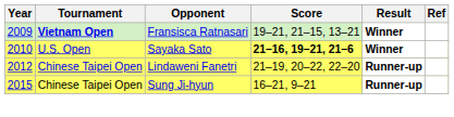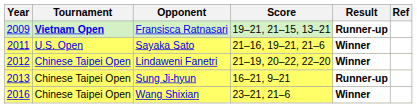 <table class="sortable wikitable" style="font-size: 90%">
 <tr>
 <th>Year</th>
 <th>Tournament</th>
 <th>Opponent</th>
 <th>Score</th>
 <th>Result</th>
 <th>Ref</th>
 </tr>
 <tr style="background:#D4F1C5">
 <td align="center"><a href='#'>2009</a></td>
 <td align="left"><strong><a href='#'>Vietnam Open</a></strong></td>
 <td align="left"> <a href='#'>Fransisca Ratnasari</a></td>
 <td align="left">19–21, 21–15, 13–21</td>
-<td style="text-align:left; background:white"> <strong>Winner</strong></td>
+<td style="text-align:left; background:white"> <strong>Runner-up</strong></td>
 <td style="text-align:center; background:white"></td>
 </tr>
 <tr style="background:#FFFF67">
-<td align="center"><a href='#'>2010</a></td>
+<td align="center"><a href='#'>2011</a></td>
 <td align="left"><a href='#'>U.S. Open</a></td>
 <td align="left"> <a href='#'>Sayaka Sato</a></td>
-<td align="left"><strong>21–16, 19–21, 21–6</strong></td>
+<td align="left">21–16, 19–21, 21–6</td>
 <td style="text-align:left; background:white"> <strong>Winner</strong></td>
 <td style="text-align:center; background:white"></td>
 </tr>
 <tr style="background:#FFFF67">
 <td align="center"><a href='#'>2012</a></td>
 <td align="left"><a href='#'>Chinese Taipei Open</a></td>
 <td align="left"> <a href='#'>Lindaweni Fanetri</a></td>
 <td align="left">21–19, 20–22, 22–20</td>
-<td style="text-align:left; background:white"> <strong>Runner-up</strong></td>
+<td style="text-align:left; background:white"> <strong>Winner</strong></td>
 <td style="text-align:center; background:white"></td>
 </tr>
 <tr style="background:#FFFF67">
-<td align="center"><a href='#'>2015</a></td>
+<td align="center"><a href='#'>2013</a></td>
 <td align="left">Chinese Taipei Open</td>
 <td align="left"> <a href='#'>Sung Ji-hyun</a></td>
 <td align="left">16–21, 9–21</td>
 <td style="text-align:left; background:white"> <strong>Runner-up</strong></td>
 <td style="text-align:center; background:white"></td>
 </tr>
+<tr style="background:#FFFF67">
+<td align="center"><a href='#'>2016</a></td>
+<td align="left">Chinese Taipei Open</td>
+<td align="left"> <a href='#'>Wang Shixian</a></td>
+<td align="left">23–21, 21–6</td>
+<td style="text-align:left; background:white"> <strong>Winner</strong></td>
+<td style="text-align:center; background:white"></td>
+</tr>
 </table>
